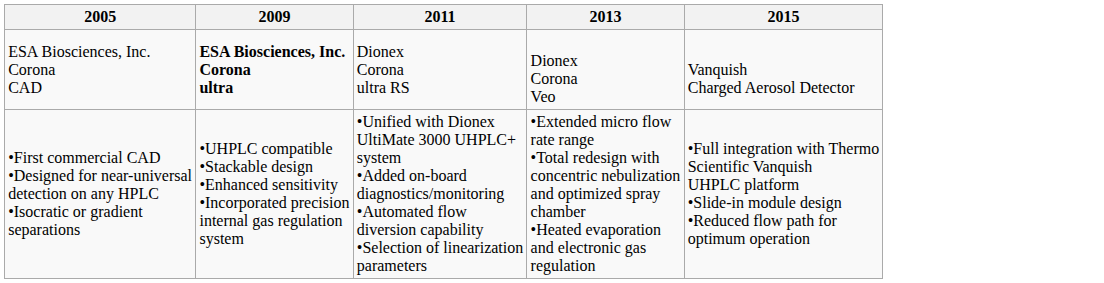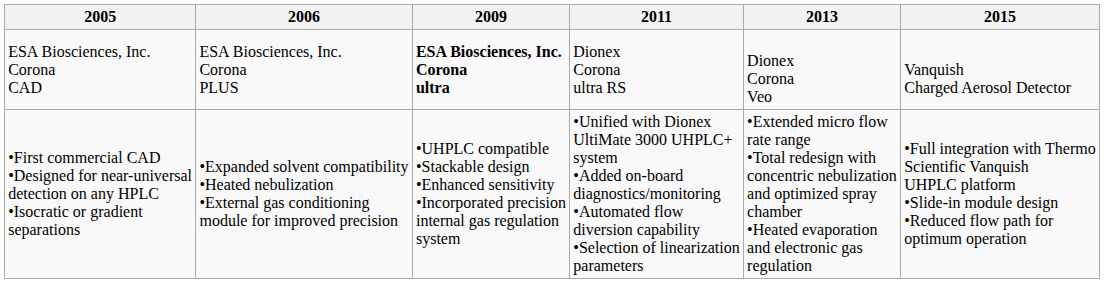 <table class="wikitable">
 <tr>
 <th>2005</th>
+<th>2006</th>
 <th>2009</th>
 <th>2011</th>
 <th>2013</th>
 <th>2015</th>
 </tr>
 <tr>
 <td>ESA Biosciences, Inc.<br>Corona<br>CAD</td>
+<td>ESA Biosciences, Inc.<br>Corona<br>PLUS</td>
 <td><strong>ESA Biosciences, Inc.<br>Corona<br>ultra</strong></td>
 <td>Dionex<br>Corona<br>ultra RS</td>
 <td><br>Dionex<br>Corona<br>Veo</td>
 <td><br>Vanquish<br>Charged Aerosol Detector</td>
 </tr>
 <tr>
 <td>•First commercial CAD<br>•Designed for near-universal<br>detection on any HPLC<br>•Isocratic or gradient<br>separations</td>
+<td>•Expanded solvent compatibility<br>•Heated nebulization<br>•External gas conditioning<br>module for improved precision</td>
 <td>•UHPLC compatible<br>•Stackable design<br>•Enhanced sensitivity<br>•Incorporated precision<br>internal gas regulation<br>system</td>
 <td>•Unified with Dionex<br>UltiMate 3000 UHPLC+<br>system<br>•Added on-board<br>diagnostics/monitoring<br>•Automated flow<br>diversion capability<br>•Selection of linearization<br>parameters</td>
 <td>•Extended micro flow<br>rate range<br>•Total redesign with<br>concentric nebulization<br>and optimized spray<br>chamber<br>•Heated evaporation<br>and electronic gas<br>regulation</td>
 <td>•Full integration with Thermo<br>Scientific Vanquish<br>UHPLC platform<br>•Slide-in module design<br>•Reduced flow path for<br>optimum operation</td>
 </tr>
 </table>
